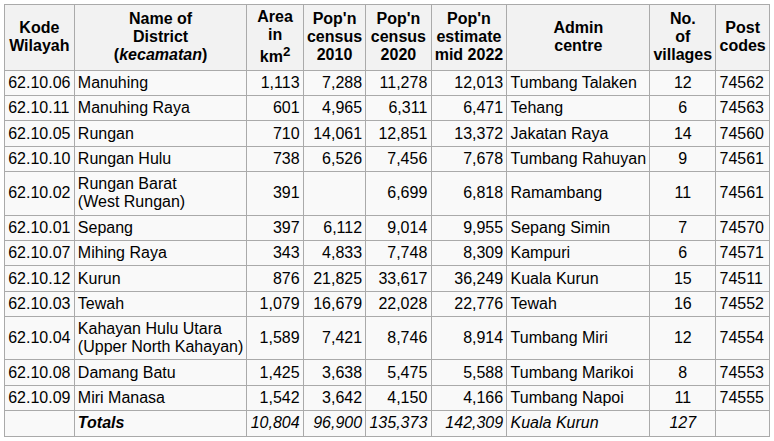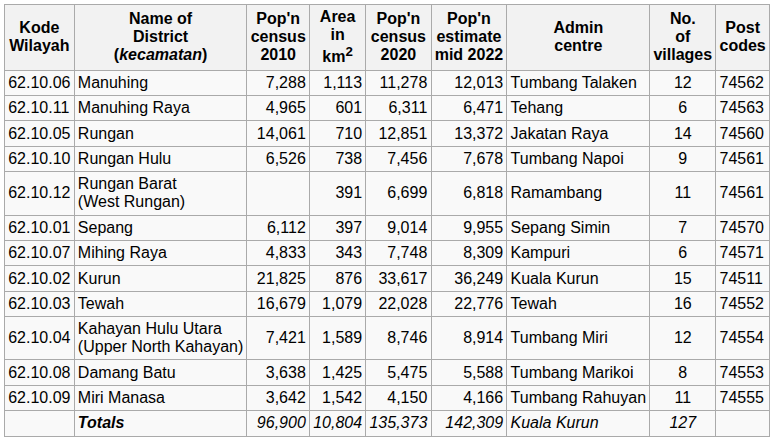 <table class="sortable wikitable">
 <tr>
 <th>Kode <br>Wilayah</th>
 <th>Name of<br>District<br>(<em>kecamatan</em>)</th>
+<th>Pop'n<br>census<br>2010</th>
 <th>Area <br>in <br>km<sup>2</sup></th>
-<th>Pop'n<br>census<br>2010</th>
 <th>Pop'n<br>census<br>2020</th>
 <th>Pop'n<br>estimate<br>mid 2022</th>
 <th>Admin<br>centre</th>
 <th>No.<br> of<br>villages</th>
 <th>Post<br>codes</th>
 </tr>
 <tr>
 <td>62.10.06</td>
 <td>Manuhing</td>
+<td align="right">7,288</td>
 <td align="right">1,113</td>
-<td align="right">7,288</td>
 <td align="right">11,278</td>
 <td align="right">12,013</td>
 <td>Tumbang Talaken</td>
 <td align="center">12</td>
 <td>74562</td>
 </tr>
 <tr>
 <td>62.10.11</td>
 <td>Manuhing Raya</td>
+<td align="right">4,965</td>
 <td align="right">601</td>
-<td align="right">4,965</td>
 <td align="right">6,311</td>
 <td align="right">6,471</td>
 <td>Tehang</td>
 <td align="center">6</td>
 <td>74563</td>
 </tr>
 <tr>
 <td>62.10.05</td>
 <td>Rungan</td>
+<td align="right">14,061</td>
 <td align="right">710</td>
-<td align="right">14,061</td>
 <td align="right">12,851</td>
 <td align="right">13,372</td>
 <td>Jakatan Raya</td>
 <td align="center">14</td>
 <td>74560</td>
 </tr>
 <tr>
 <td>62.10.10</td>
 <td>Rungan Hulu</td>
+<td align="right">6,526</td>
 <td align="right">738</td>
-<td align="right">6,526</td>
 <td align="right">7,456</td>
 <td align="right">7,678</td>
-<td>Tumbang Rahuyan</td>
+<td>Tumbang Napoi</td>
 <td align="center">9</td>
 <td>74561</td>
 </tr>
 <tr>
-<td>62.10.02</td>
+<td>62.10.12</td>
 <td>Rungan Barat <br>(West Rungan)</td>
+<td align="right"></td>
 <td align="right">391</td>
-<td align="right"></td>
 <td align="right">6,699</td>
 <td align="right">6,818</td>
 <td>Ramambang</td>
 <td align="center">11</td>
 <td>74561<br></td>
 </tr>
 <tr>
 <td>62.10.01</td>
 <td>Sepang</td>
+<td align="right">6,112</td>
 <td align="right">397</td>
-<td align="right">6,112</td>
 <td align="right">9,014</td>
 <td align="right">9,955</td>
 <td>Sepang Simin</td>
 <td align="center">7</td>
 <td>74570</td>
 </tr>
 <tr>
 <td>62.10.07</td>
 <td>Mihing Raya</td>
+<td align="right">4,833</td>
 <td align="right">343</td>
-<td align="right">4,833</td>
 <td align="right">7,748</td>
 <td align="right">8,309</td>
 <td>Kampuri</td>
 <td align="center">6</td>
 <td>74571</td>
 </tr>
 <tr>
-<td>62.10.12</td>
+<td>62.10.02</td>
 <td>Kurun</td>
+<td align="right">21,825</td>
 <td align="right">876</td>
-<td align="right">21,825</td>
 <td align="right">33,617</td>
 <td align="right">36,249</td>
 <td>Kuala Kurun</td>
 <td align="center">15</td>
 <td>74511</td>
 </tr>
 <tr>
 <td>62.10.03</td>
 <td>Tewah</td>
+<td align="right">16,679</td>
 <td align="right">1,079</td>
-<td align="right">16,679</td>
 <td align="right">22,028</td>
 <td align="right">22,776</td>
 <td>Tewah</td>
 <td align="center">16</td>
 <td>74552</td>
 </tr>
 <tr>
 <td>62.10.04</td>
 <td>Kahayan Hulu Utara<br>(Upper North Kahayan)</td>
+<td align="right">7,421</td>
 <td align="right">1,589</td>
-<td align="right">7,421</td>
 <td align="right">8,746</td>
 <td align="right">8,914</td>
 <td>Tumbang Miri</td>
 <td align="center">12</td>
 <td>74554</td>
 </tr>
 <tr>
 <td>62.10.08</td>
 <td>Damang Batu</td>
+<td align="right">3,638</td>
 <td align="right">1,425</td>
-<td align="right">3,638</td>
 <td align="right">5,475</td>
 <td align="right">5,588</td>
 <td>Tumbang Marikoi</td>
 <td align="center">8</td>
 <td>74553</td>
 </tr>
 <tr>
 <td>62.10.09</td>
 <td>Miri Manasa</td>
+<td align="right">3,642</td>
 <td align="right">1,542</td>
-<td align="right">3,642</td>
 <td align="right">4,150</td>
 <td align="right">4,166</td>
-<td>Tumbang Napoi</td>
+<td>Tumbang Rahuyan</td>
 <td align="center">11</td>
 <td>74555</td>
 </tr>
 <tr>
 <td></td>
 <td><strong><em>Totals</em></strong></td>
+<td align="right"><em>96,900</em></td>
 <td align="right"><em>10,804</em></td>
-<td align="right"><em>96,900</em></td>
 <td align="right"><em>135,373</em></td>
 <td align="right"><em>142,309</em></td>
 <td><em>Kuala Kurun</em></td>
 <td align="center"><em>127</em></td>
 <td></td>
 </tr>
 </table>
